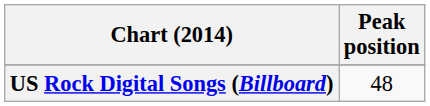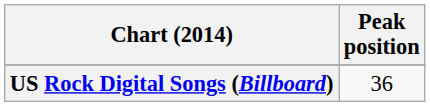 <table class="wikitable plainrowheaders sortable" style="text-align:center;">
 <tr>
 <th scope="col">Chart (2014)</th>
 <th scope="col">Peak<br>position</th>
 </tr>
 <tr>
 </tr>
 <tr>
 <th scope="row">US <a href='#'>Rock Digital Songs</a> (<em><a href='#'>Billboard</a></em>)</th>
-<td style="text-align:center;">48</td>
+<td style="text-align:center;">36</td>
 </tr>
 </table>
